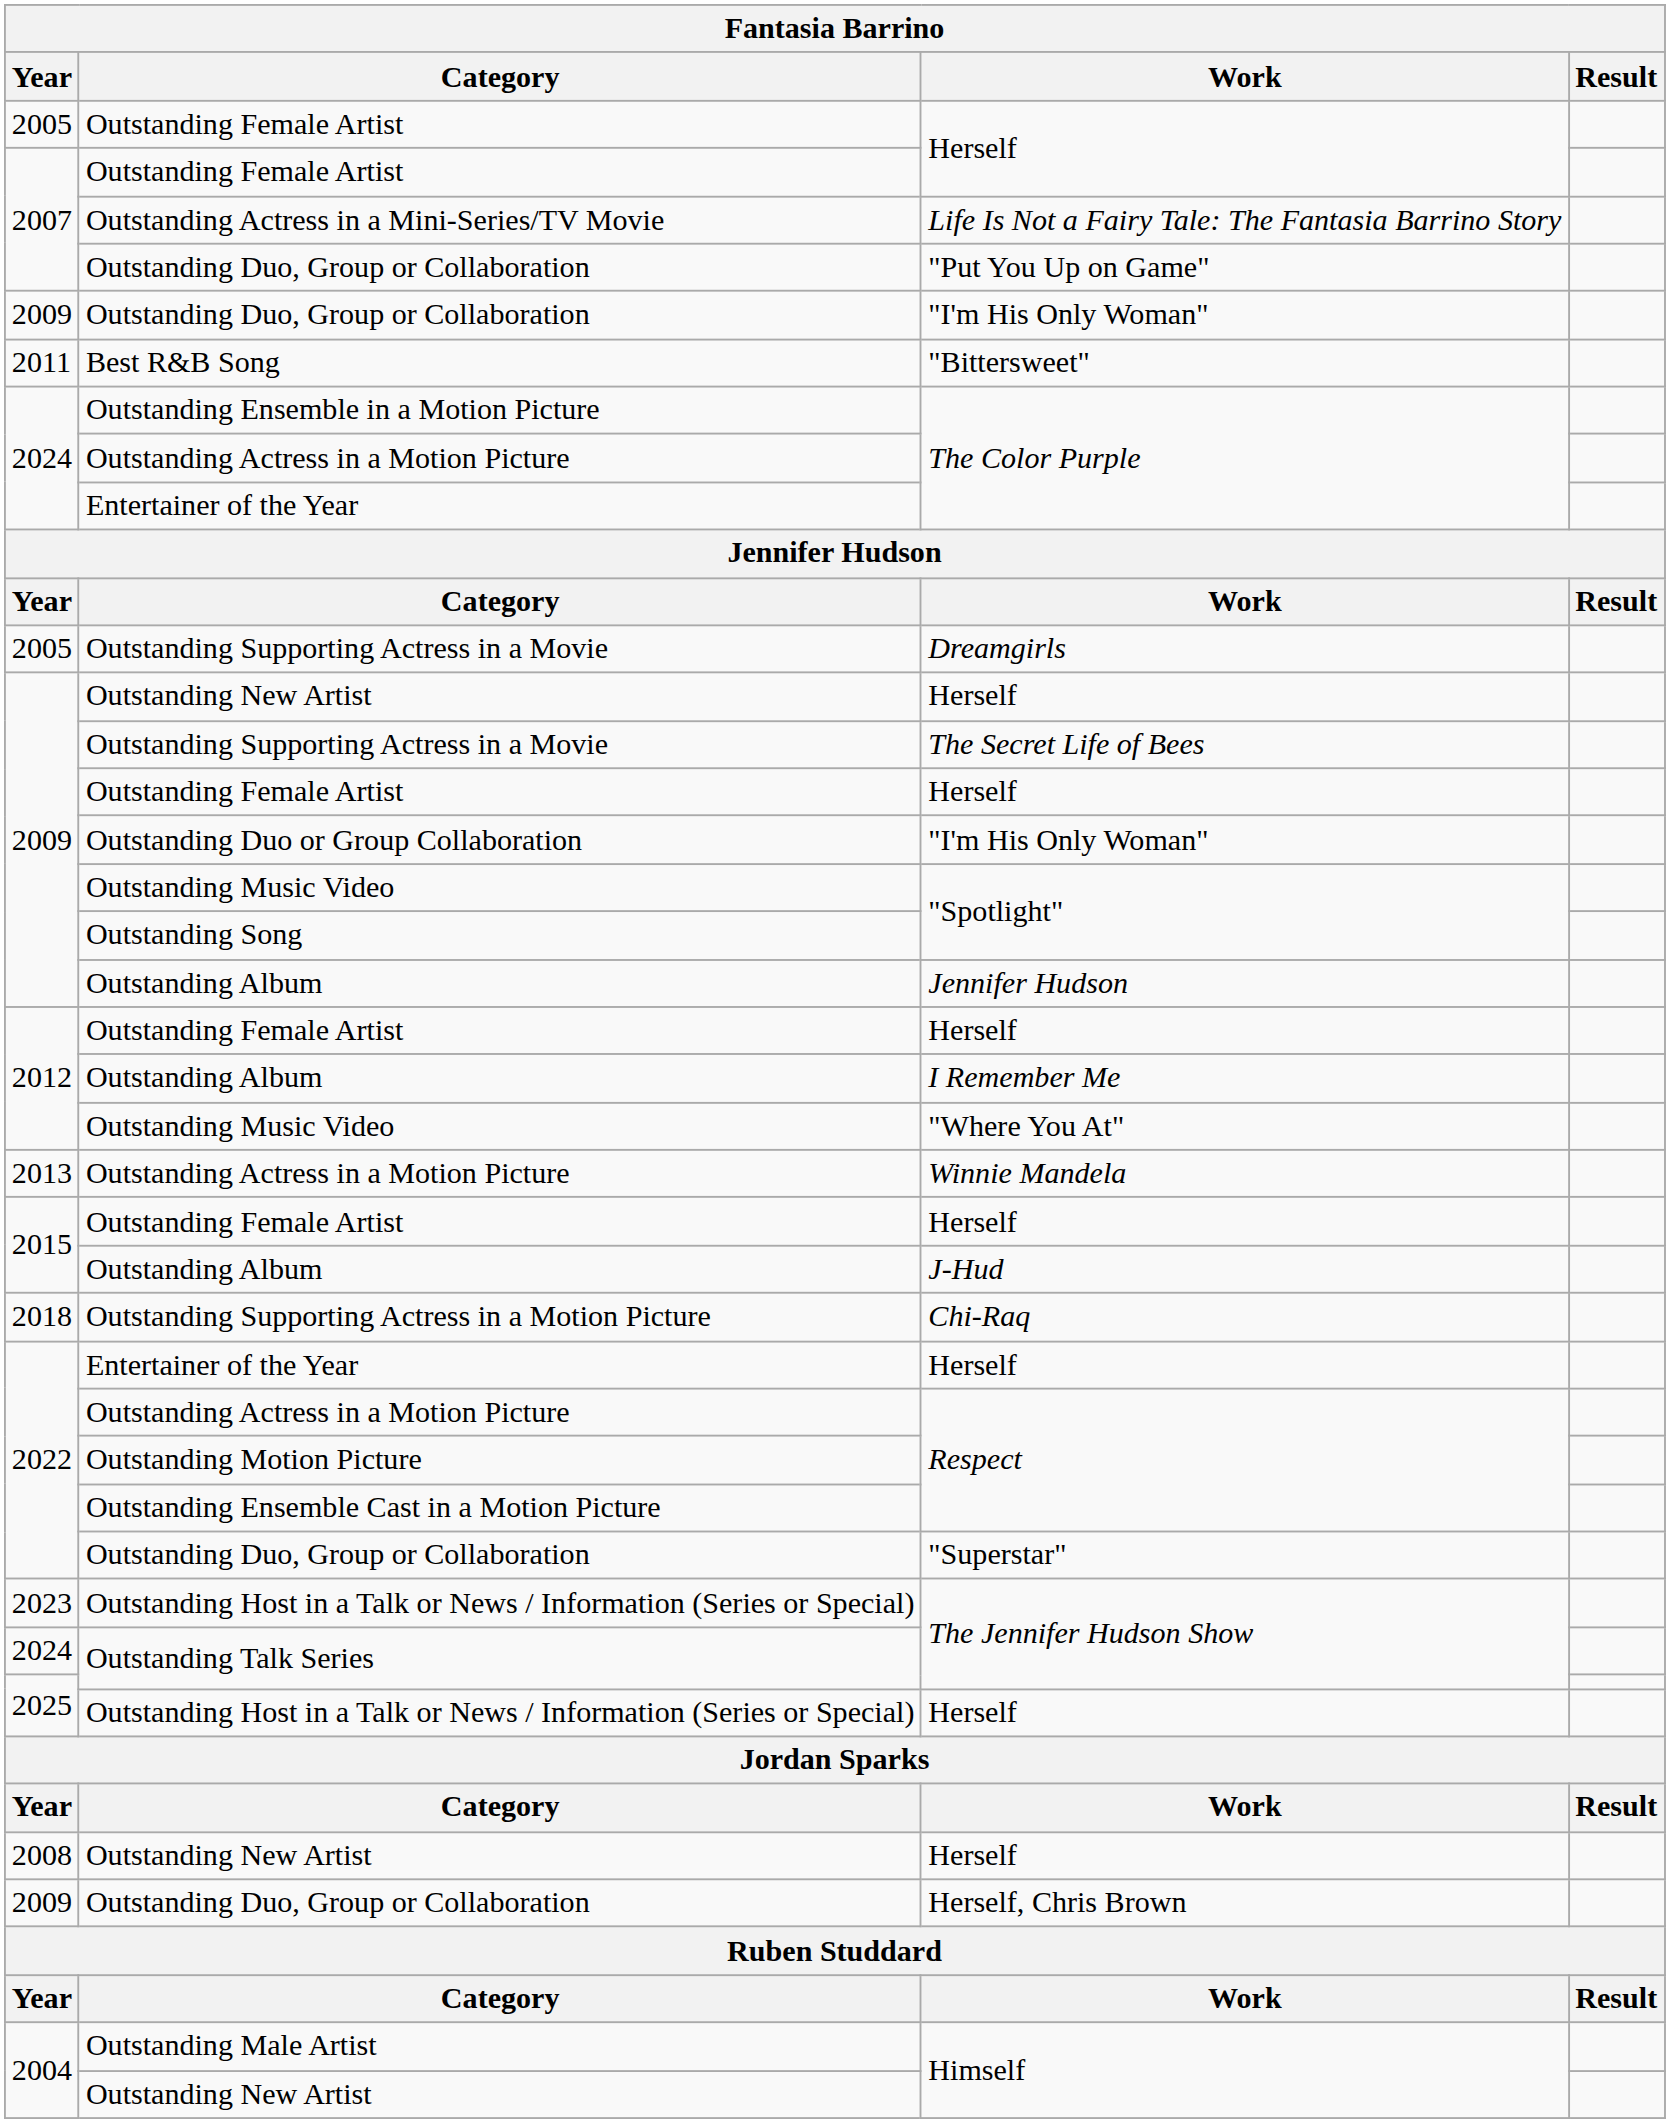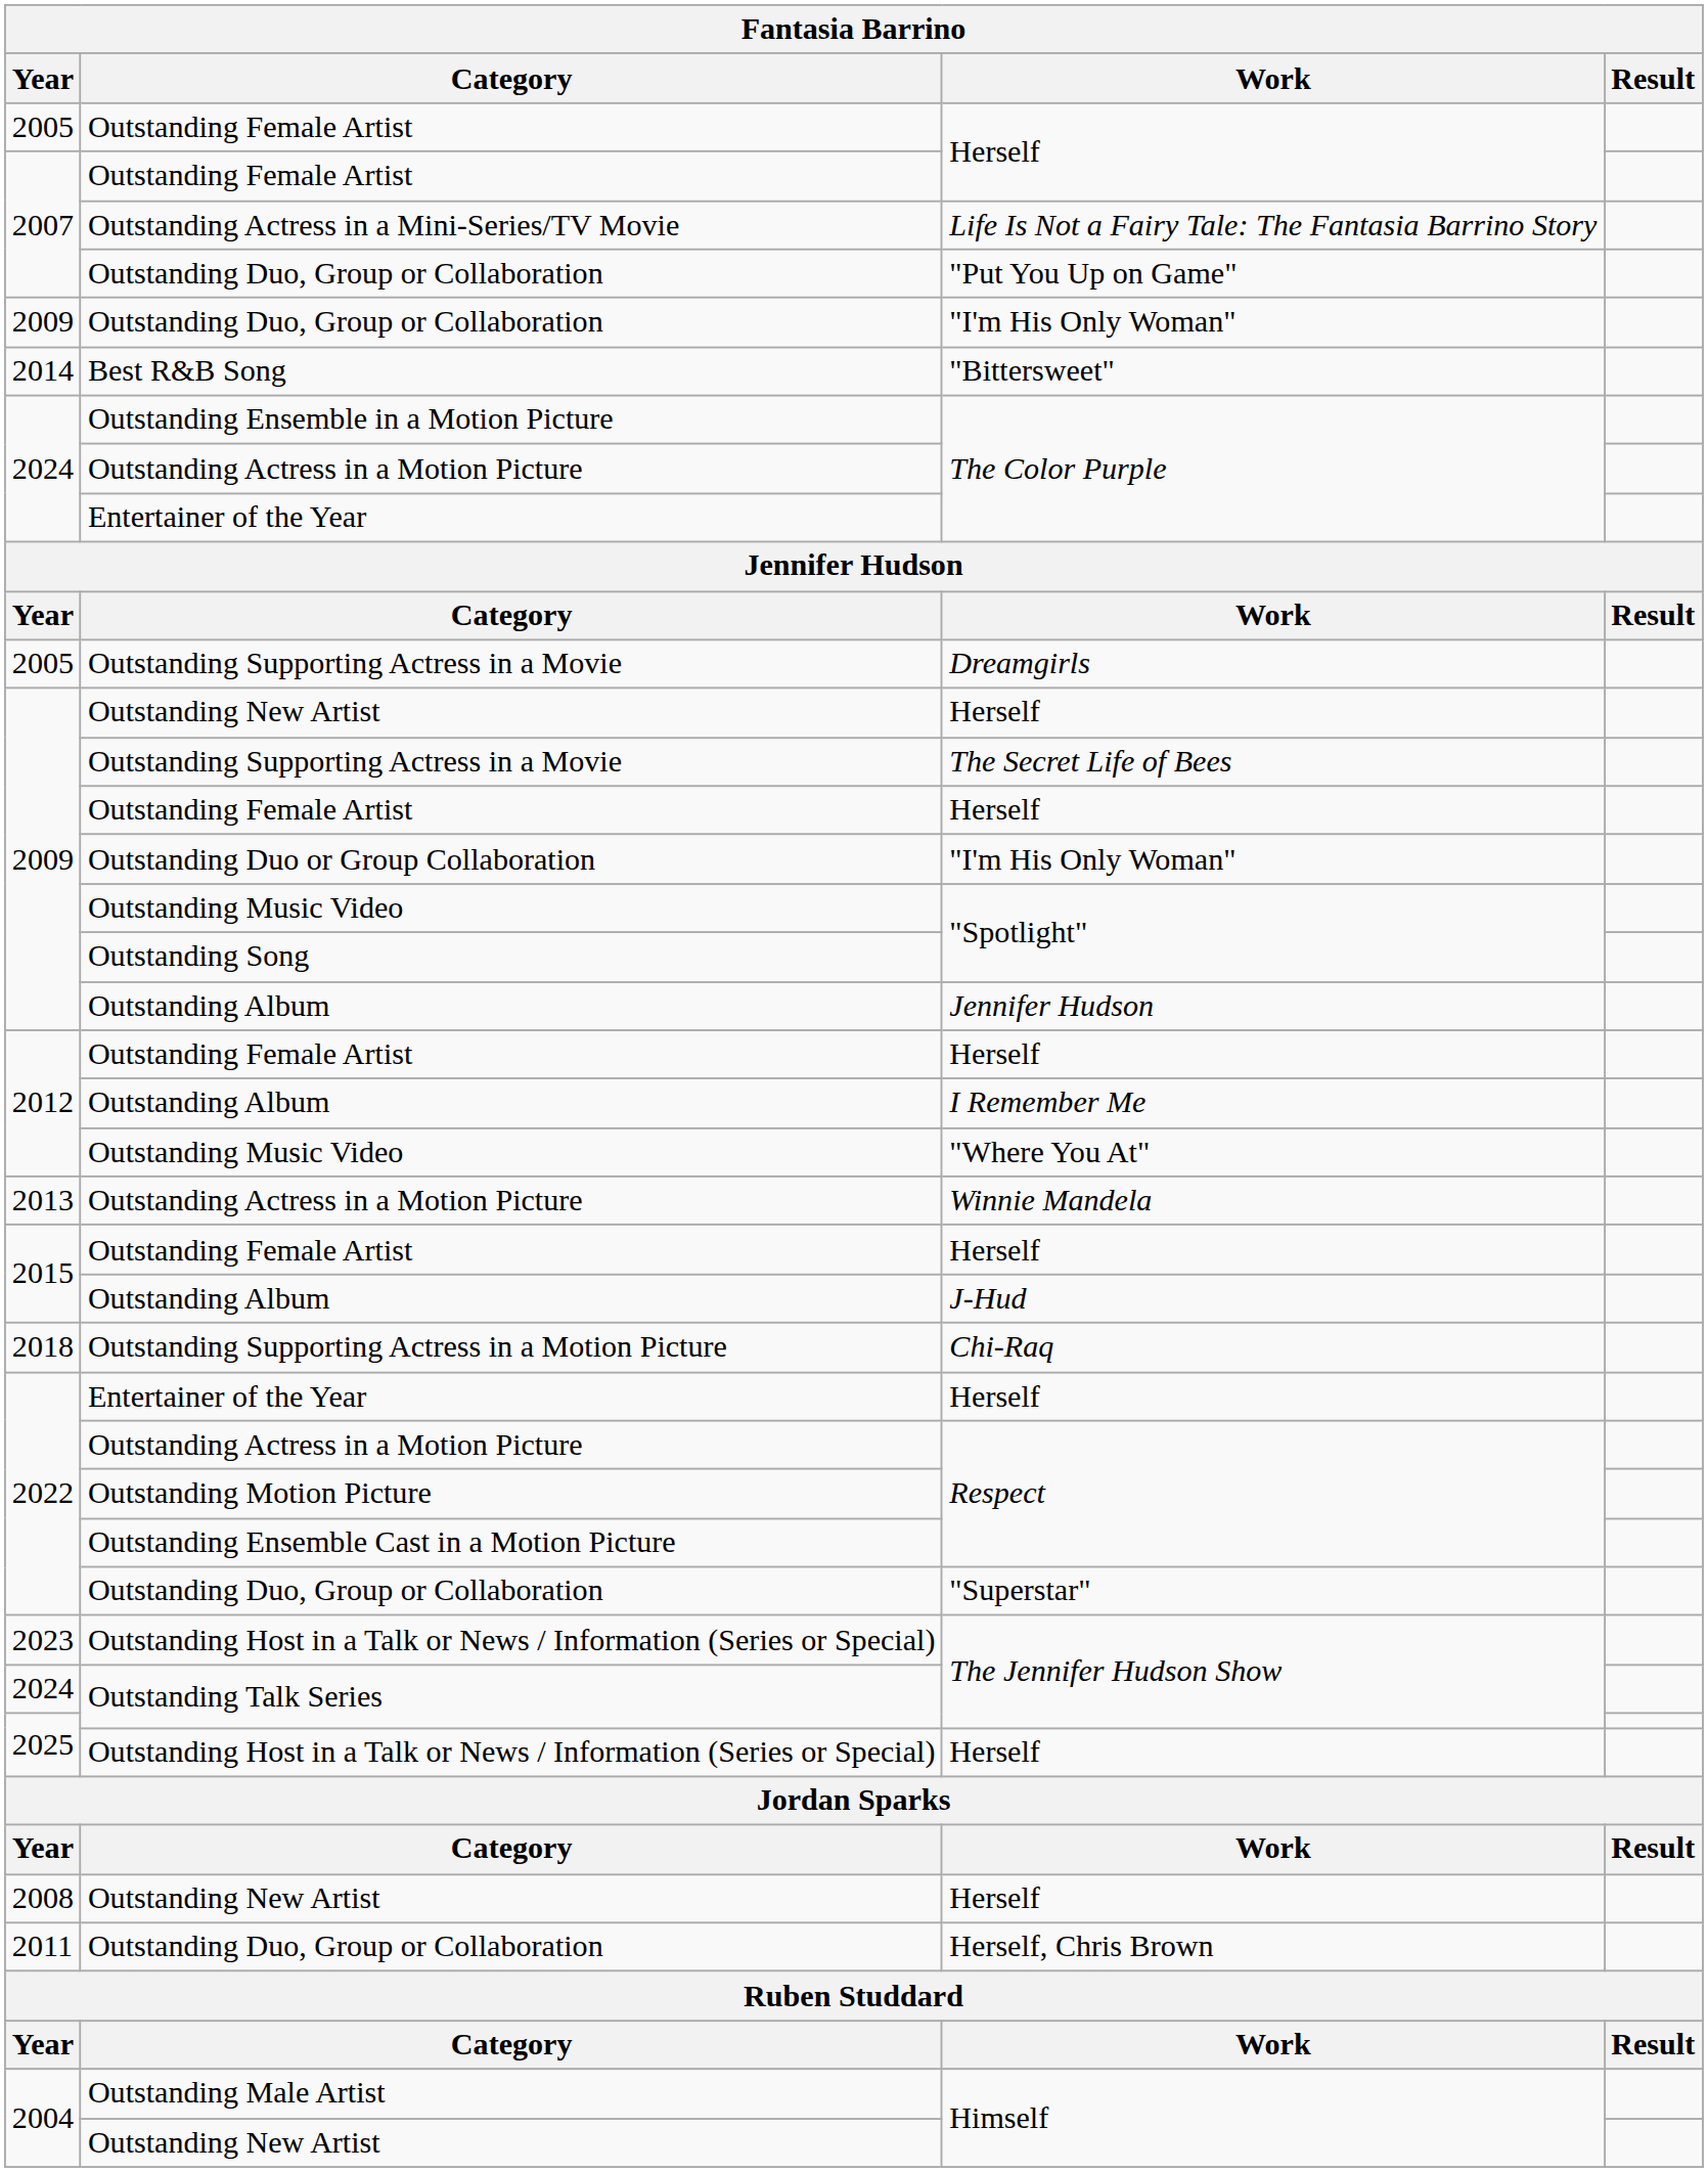 <table class="wikitable">
 <tr>
 <th colspan="4">Fantasia Barrino</th>
 </tr>
 <tr>
 <th>Year</th>
 <th>Category</th>
 <th>Work</th>
 <th>Result</th>
 </tr>
 <tr>
 <td>2005</td>
 <td>Outstanding Female Artist</td>
 <td rowspan="2">Herself</td>
 <td></td>
 </tr>
 <tr>
 <td rowspan="3">2007</td>
 <td>Outstanding Female Artist</td>
 <td></td>
 </tr>
 <tr>
 <td>Outstanding Actress in a Mini-Series/TV Movie</td>
 <td><em>Life Is Not a Fairy Tale: The Fantasia Barrino Story</em></td>
 <td></td>
 </tr>
 <tr>
 <td>Outstanding Duo, Group or Collaboration</td>
 <td>"Put You Up on Game"</td>
 <td></td>
 </tr>
 <tr>
 <td>2009</td>
 <td>Outstanding Duo, Group or Collaboration</td>
 <td>"I'm His Only Woman" </td>
 <td></td>
 </tr>
 <tr>
-<td>2011</td>
+<td>2014</td>
 <td>Best R&B Song</td>
 <td>"Bittersweet"</td>
 <td></td>
 </tr>
 <tr>
 <td rowspan="3">2024</td>
 <td>Outstanding Ensemble in a Motion Picture</td>
 <td rowspan="3"><em>The Color Purple</em></td>
 <td></td>
 </tr>
 <tr>
 <td>Outstanding Actress in a Motion Picture</td>
 <td></td>
 </tr>
 <tr>
 <td>Entertainer of the Year</td>
 <td></td>
 </tr>
 <tr>
 <th colspan="4">Jennifer Hudson</th>
 </tr>
 <tr>
 <th>Year</th>
 <th>Category</th>
 <th>Work</th>
 <th>Result</th>
 </tr>
 <tr>
 <td>2005</td>
 <td>Outstanding Supporting Actress in a Movie</td>
 <td><em>Dreamgirls</em></td>
 <td></td>
 </tr>
 <tr>
 <td rowspan="7">2009</td>
 <td>Outstanding New Artist</td>
 <td>Herself</td>
 <td></td>
 </tr>
 <tr>
 <td>Outstanding Supporting Actress in a Movie</td>
 <td><em>The Secret Life of Bees</em></td>
 <td></td>
 </tr>
 <tr>
 <td>Outstanding Female Artist</td>
 <td>Herself</td>
 <td></td>
 </tr>
 <tr>
 <td>Outstanding Duo or Group Collaboration</td>
 <td>"I'm His Only Woman" </td>
 <td></td>
 </tr>
 <tr>
 <td>Outstanding Music Video</td>
 <td rowspan="2">"Spotlight"</td>
 <td></td>
 </tr>
 <tr>
 <td>Outstanding Song</td>
 <td></td>
 </tr>
 <tr>
 <td>Outstanding Album</td>
 <td><em>Jennifer Hudson</em></td>
 <td></td>
 </tr>
 <tr>
 <td rowspan="3">2012</td>
 <td>Outstanding Female Artist</td>
 <td>Herself</td>
 <td></td>
 </tr>
 <tr>
 <td>Outstanding Album</td>
 <td><em>I Remember Me</em></td>
 <td></td>
 </tr>
 <tr>
 <td>Outstanding Music Video</td>
 <td>"Where You At"</td>
 <td></td>
 </tr>
 <tr>
 <td>2013</td>
 <td>Outstanding Actress in a Motion Picture</td>
 <td><em>Winnie Mandela</em></td>
 <td></td>
 </tr>
 <tr>
 <td rowspan="2">2015</td>
 <td>Outstanding Female Artist</td>
 <td>Herself</td>
 <td></td>
 </tr>
 <tr>
 <td>Outstanding Album</td>
 <td><em>J-Hud</em></td>
 <td></td>
 </tr>
 <tr>
 <td>2018</td>
 <td>Outstanding Supporting Actress in a Motion Picture</td>
 <td><em>Chi-Raq</em></td>
 <td></td>
 </tr>
 <tr>
 <td rowspan="5">2022</td>
 <td>Entertainer of the Year</td>
 <td>Herself</td>
 <td></td>
 </tr>
 <tr>
 <td>Outstanding Actress in a Motion Picture</td>
 <td rowspan="3"><em>Respect</em></td>
 <td></td>
 </tr>
 <tr>
 <td>Outstanding Motion Picture</td>
 <td></td>
 </tr>
 <tr>
 <td>Outstanding Ensemble Cast in a Motion Picture</td>
 <td></td>
 </tr>
 <tr>
 <td>Outstanding Duo, Group or Collaboration</td>
 <td>"Superstar"</td>
 <td></td>
 </tr>
 <tr>
 <td>2023</td>
 <td>Outstanding Host in a Talk or News / Information (Series or Special)</td>
 <td rowspan="3"><em>The Jennifer Hudson Show</em></td>
 <td></td>
 </tr>
 <tr>
 <td>2024</td>
 <td rowspan="2">Outstanding Talk Series</td>
 <td></td>
 </tr>
 <tr>
 <td rowspan="2">2025</td>
 <td></td>
 </tr>
 <tr>
 <td>Outstanding Host in a Talk or News / Information (Series or Special)</td>
 <td>Herself</td>
 <td></td>
 </tr>
 <tr>
 <th colspan="4">Jordan Sparks</th>
 </tr>
 <tr>
 <th>Year</th>
 <th>Category</th>
 <th>Work</th>
 <th>Result</th>
 </tr>
 <tr>
 <td>2008</td>
 <td>Outstanding New Artist</td>
 <td>Herself</td>
 <td></td>
 </tr>
 <tr>
-<td>2009</td>
+<td>2011</td>
 <td>Outstanding Duo, Group or Collaboration</td>
 <td>Herself, Chris Brown</td>
 <td></td>
 </tr>
 <tr>
 <th colspan="4">Ruben Studdard</th>
 </tr>
 <tr>
 <th>Year</th>
 <th>Category</th>
 <th>Work</th>
 <th>Result</th>
 </tr>
 <tr>
 <td rowspan="2">2004</td>
 <td>Outstanding Male Artist</td>
 <td rowspan="2">Himself</td>
 <td></td>
 </tr>
 <tr>
 <td>Outstanding New Artist</td>
 <td></td>
 </tr>
 </table>
